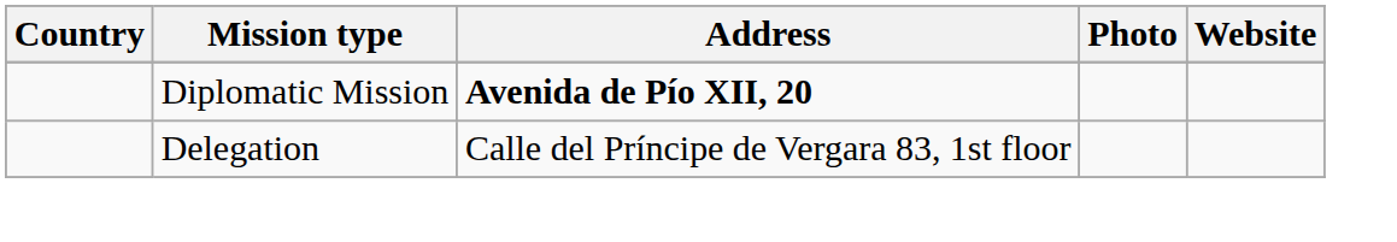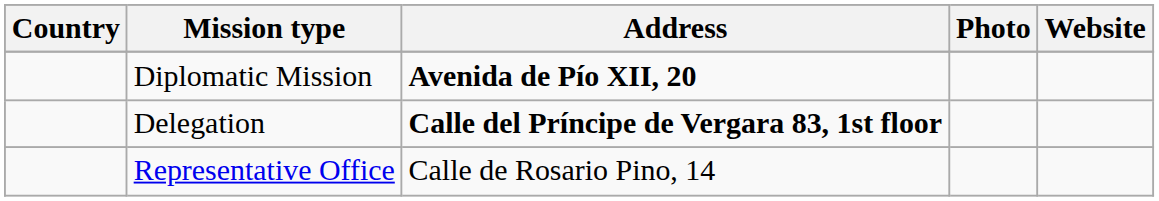 <table class="wikitable sortable">
 <tr valign="middle">
 <th>Country</th>
 <th>Mission type</th>
 <th>Address</th>
 <th>Photo</th>
 <th>Website</th>
 </tr>
 <tr style="font-weight:bold; background-color: #DDDDDD">
 </tr>
 <tr>
 <td></td>
 <td>Diplomatic Mission</td>
 <td><strong>Avenida de Pío XII, 20</strong></td>
 <td></td>
 <td></td>
 </tr>
 <tr>
 <td></td>
 <td>Delegation</td>
-<td>Calle del Príncipe de Vergara 83, 1st floor</td>
+<td><strong>Calle del Príncipe de Vergara 83, 1st floor</strong></td>
+<td></td>
+<td></td>
+</tr>
+<tr>
+<td></td>
+<td><a href='#'>Representative Office</a></td>
+<td>Calle de Rosario Pino, 14</td>
 <td></td>
 <td></td>
 </tr>
 </table>
